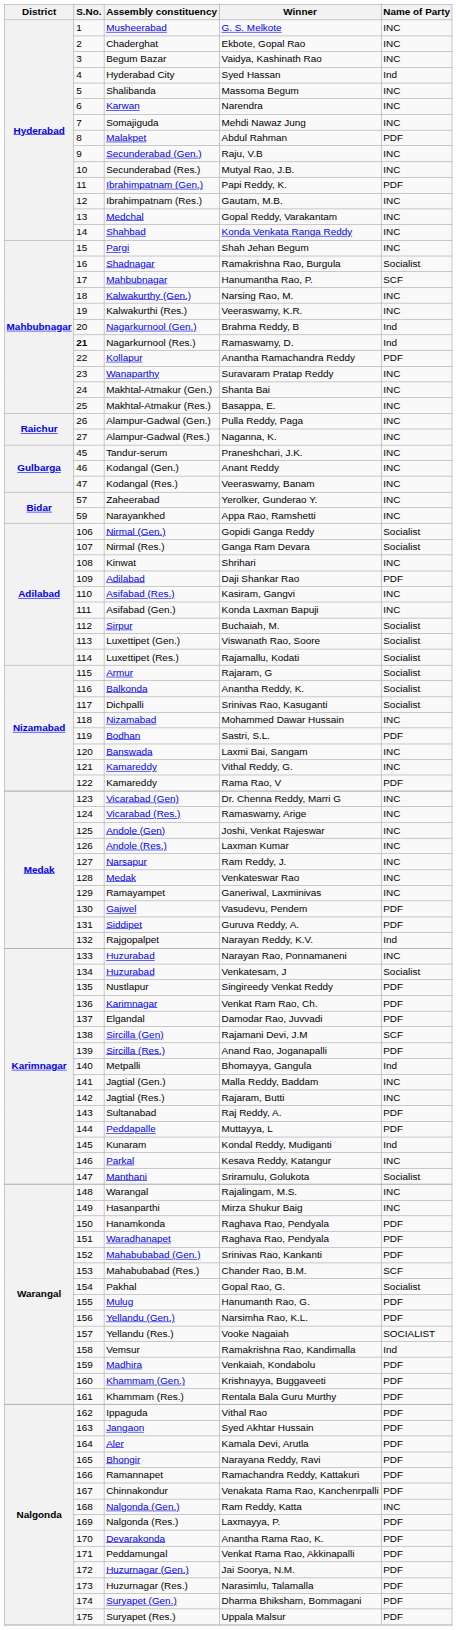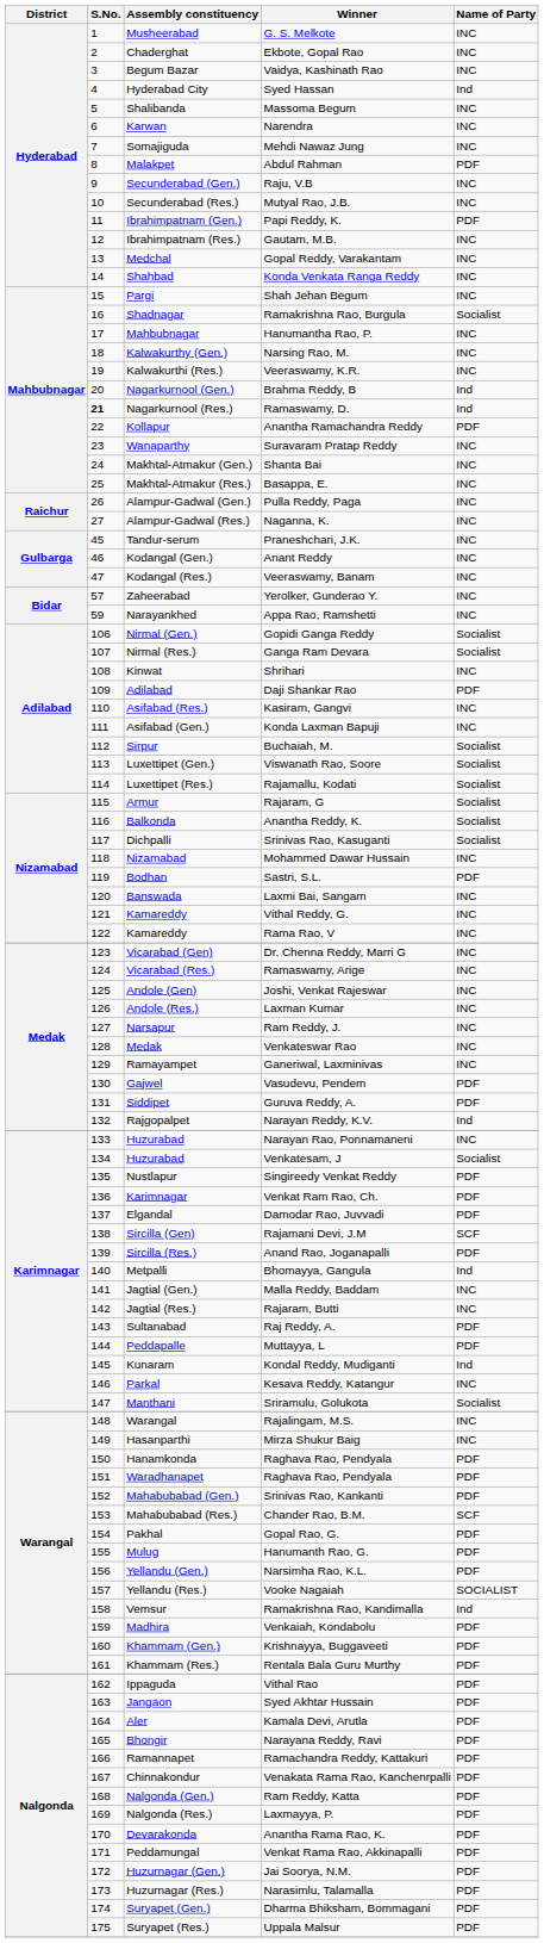 <table class="wikitable sortable" style="font-size: 100%">
 <tr>
 <th>District</th>
 <th>S.No.</th>
 <th>Assembly constituency</th>
 <th>Winner</th>
 <th>Name of Party</th>
 </tr>
 <tr>
 <th rowspan=14><a href='#'>Hyderabad</a></th>
 <td>1</td>
 <td><a href='#'>Musheerabad</a></td>
 <td><a href='#'>G. S. Melkote</a></td>
 <td>INC</td>
 </tr>
 <tr>
 <td>2</td>
 <td>Chaderghat</td>
 <td>Ekbote, Gopal Rao</td>
 <td>INC</td>
 </tr>
 <tr>
 <td>3</td>
 <td>Begum Bazar</td>
 <td>Vaidya, Kashinath Rao</td>
 <td>INC</td>
 </tr>
 <tr>
 <td>4</td>
 <td>Hyderabad City</td>
 <td>Syed Hassan</td>
 <td>Ind</td>
 </tr>
 <tr>
 <td>5</td>
 <td>Shalibanda</td>
 <td>Massoma Begum</td>
 <td>INC</td>
 </tr>
 <tr>
 <td>6</td>
 <td><a href='#'>Karwan</a></td>
 <td>Narendra</td>
 <td>INC</td>
 </tr>
 <tr>
 <td>7</td>
 <td>Somajiguda</td>
 <td>Mehdi Nawaz Jung</td>
 <td>INC</td>
 </tr>
 <tr>
 <td>8</td>
 <td><a href='#'>Malakpet</a></td>
 <td>Abdul Rahman</td>
 <td>PDF</td>
 </tr>
 <tr>
 <td>9</td>
 <td><a href='#'>Secunderabad (Gen.)</a></td>
 <td>Raju, V.B</td>
 <td>INC</td>
 </tr>
 <tr>
 <td>10</td>
 <td>Secunderabad (Res.)</td>
 <td>Mutyal Rao, J.B.</td>
 <td>INC</td>
 </tr>
 <tr>
 <td>11</td>
 <td><a href='#'>Ibrahimpatnam (Gen.)</a></td>
 <td>Papi Reddy, K.</td>
 <td>PDF</td>
 </tr>
 <tr>
 <td>12</td>
 <td>Ibrahimpatnam (Res.)</td>
 <td>Gautam, M.B.</td>
 <td>INC</td>
 </tr>
 <tr>
 <td>13</td>
 <td><a href='#'>Medchal</a></td>
 <td>Gopal Reddy, Varakantam</td>
 <td>INC</td>
 </tr>
 <tr>
 <td>14</td>
 <td><a href='#'>Shahbad</a></td>
 <td><a href='#'>Konda Venkata Ranga Reddy</a></td>
 <td>INC</td>
 </tr>
 <tr>
 <th rowspan="11"><a href='#'>Mahbubnagar</a></th>
 <td>15</td>
 <td><a href='#'>Pargi</a></td>
 <td>Shah Jehan Begum</td>
 <td>INC</td>
 </tr>
 <tr>
 <td>16</td>
 <td><a href='#'>Shadnagar</a></td>
 <td>Ramakrishna Rao, Burgula</td>
 <td>Socialist</td>
 </tr>
 <tr>
 <td>17</td>
 <td><a href='#'>Mahbubnagar</a></td>
 <td>Hanumantha Rao, P.</td>
-<td>SCF</td>
+<td>INC</td>
 </tr>
 <tr>
 <td>18</td>
 <td><a href='#'>Kalwakurthy (Gen.)</a></td>
 <td>Narsing Rao, M.</td>
 <td>INC</td>
 </tr>
 <tr>
 <td>19</td>
 <td>Kalwakurthi (Res.)</td>
 <td>Veeraswamy, K.R.</td>
 <td>INC</td>
 </tr>
 <tr>
 <td>20</td>
 <td><a href='#'>Nagarkurnool (Gen.)</a></td>
 <td>Brahma Reddy, B</td>
 <td>Ind</td>
 </tr>
 <tr>
 <td><strong>21</strong></td>
 <td>Nagarkurnool (Res.)</td>
 <td>Ramaswamy, D.</td>
 <td>Ind</td>
 </tr>
 <tr>
 <td>22</td>
 <td><a href='#'>Kollapur</a></td>
 <td>Anantha Ramachandra Reddy</td>
 <td>PDF</td>
 </tr>
 <tr>
 <td>23</td>
 <td><a href='#'>Wanaparthy</a></td>
 <td>Suravaram Pratap Reddy</td>
 <td>INC</td>
 </tr>
 <tr>
 <td>24</td>
 <td>Makhtal-Atmakur (Gen.)</td>
 <td>Shanta Bai</td>
 <td>INC</td>
 </tr>
 <tr>
 <td>25</td>
 <td>Makhtal-Atmakur (Res.)</td>
 <td>Basappa, E.</td>
 <td>INC</td>
 </tr>
 <tr>
 <th rowspan=2><a href='#'>Raichur</a></th>
 <td>26</td>
 <td>Alampur-Gadwal (Gen.)</td>
 <td>Pulla Reddy, Paga</td>
 <td>INC</td>
 </tr>
 <tr>
 <td>27</td>
 <td>Alampur-Gadwal (Res.)</td>
 <td>Naganna, K.</td>
 <td>INC</td>
 </tr>
 <tr>
 <th rowspan=3><a href='#'>Gulbarga</a></th>
 <td>45</td>
 <td>Tandur-serum</td>
 <td>Praneshchari, J.K.</td>
 <td>INC</td>
 </tr>
 <tr>
 <td>46</td>
 <td>Kodangal (Gen.)</td>
 <td>Anant Reddy</td>
 <td>INC</td>
 </tr>
 <tr>
 <td>47</td>
 <td>Kodangal (Res.)</td>
 <td>Veeraswamy, Banam</td>
 <td>INC</td>
 </tr>
 <tr>
 <th rowspan=2><a href='#'>Bidar</a></th>
 <td>57</td>
 <td>Zaheerabad</td>
 <td>Yerolker, Gunderao Y.</td>
 <td>INC</td>
 </tr>
 <tr>
 <td>59</td>
 <td>Narayankhed</td>
 <td>Appa Rao, Ramshetti</td>
 <td>INC</td>
 </tr>
 <tr>
 <th rowspan=9><a href='#'>Adilabad</a></th>
 <td>106</td>
 <td><a href='#'>Nirmal (Gen.)</a></td>
 <td>Gopidi Ganga Reddy</td>
 <td>Socialist</td>
 </tr>
 <tr>
 <td>107</td>
 <td>Nirmal (Res.)</td>
 <td>Ganga Ram Devara</td>
 <td>Socialist</td>
 </tr>
 <tr>
 <td>108</td>
 <td>Kinwat</td>
 <td>Shrihari</td>
 <td>INC</td>
 </tr>
 <tr>
 <td>109</td>
 <td><a href='#'>Adilabad</a></td>
 <td>Daji Shankar Rao</td>
 <td>PDF</td>
 </tr>
 <tr>
 <td>110</td>
 <td><a href='#'>Asifabad (Res.)</a></td>
 <td>Kasiram, Gangvi</td>
 <td>INC</td>
 </tr>
 <tr>
 <td>111</td>
 <td>Asifabad (Gen.)</td>
 <td>Konda Laxman Bapuji</td>
 <td>INC</td>
 </tr>
 <tr>
 <td>112</td>
 <td><a href='#'>Sirpur</a></td>
 <td>Buchaiah, M.</td>
 <td>Socialist</td>
 </tr>
 <tr>
 <td>113</td>
 <td>Luxettipet (Gen.)</td>
 <td>Viswanath Rao, Soore</td>
 <td>Socialist</td>
 </tr>
 <tr>
 <td>114</td>
 <td>Luxettipet (Res.)</td>
 <td>Rajamallu, Kodati</td>
 <td>Socialist</td>
 </tr>
 <tr>
 <th rowspan="8"><a href='#'>Nizamabad</a></th>
 <td>115</td>
 <td><a href='#'>Armur</a></td>
 <td>Rajaram, G</td>
 <td>Socialist</td>
 </tr>
 <tr>
 <td>116</td>
 <td><a href='#'>Balkonda</a></td>
 <td>Anantha Reddy, K.</td>
 <td>Socialist</td>
 </tr>
 <tr>
 <td>117</td>
 <td>Dichpalli</td>
 <td>Srinivas Rao, Kasuganti</td>
 <td>Socialist</td>
 </tr>
 <tr>
 <td>118</td>
 <td><a href='#'>Nizamabad</a></td>
 <td>Mohammed Dawar Hussain</td>
 <td>INC</td>
 </tr>
 <tr>
 <td>119</td>
 <td><a href='#'>Bodhan</a></td>
 <td>Sastri, S.L.</td>
 <td>PDF</td>
 </tr>
 <tr>
 <td>120</td>
 <td><a href='#'>Banswada</a></td>
 <td>Laxmi Bai, Sangam</td>
 <td>INC</td>
 </tr>
 <tr>
 <td>121</td>
 <td><a href='#'>Kamareddy</a></td>
 <td>Vithal Reddy, G.</td>
 <td>INC</td>
 </tr>
 <tr>
 <td>122</td>
 <td>Kamareddy</td>
 <td>Rama Rao, V</td>
-<td>PDF</td>
+<td>INC</td>
 </tr>
 <tr>
 </tr>
 <tr>
 <th rowspan="10"><a href='#'>Medak</a></th>
 <td>123</td>
 <td><a href='#'>Vicarabad (Gen)</a></td>
 <td>Dr. Chenna Reddy, Marri G</td>
 <td>INC</td>
 </tr>
 <tr>
 <td>124</td>
 <td><a href='#'>Vicarabad (Res.)</a></td>
 <td>Ramaswamy, Arige</td>
 <td>INC</td>
 </tr>
 <tr>
 <td>125</td>
 <td><a href='#'>Andole (Gen)</a></td>
 <td>Joshi, Venkat Rajeswar</td>
 <td>INC</td>
 </tr>
 <tr>
 <td>126</td>
 <td><a href='#'>Andole (Res.)</a></td>
 <td>Laxman Kumar</td>
 <td>INC</td>
 </tr>
 <tr>
 <td>127</td>
 <td><a href='#'>Narsapur</a></td>
 <td>Ram Reddy, J.</td>
 <td>INC</td>
 </tr>
 <tr>
 <td>128</td>
 <td><a href='#'>Medak</a></td>
 <td>Venkateswar Rao</td>
 <td>INC</td>
 </tr>
 <tr>
 <td>129</td>
 <td>Ramayampet</td>
 <td>Ganeriwal, Laxminivas</td>
 <td>INC</td>
 </tr>
 <tr>
 <td>130</td>
 <td><a href='#'>Gajwel</a></td>
 <td>Vasudevu, Pendem</td>
 <td>PDF</td>
 </tr>
 <tr>
 <td>131</td>
 <td><a href='#'>Siddipet</a></td>
 <td>Guruva Reddy, A.</td>
 <td>PDF</td>
 </tr>
 <tr>
 <td>132</td>
 <td>Rajgopalpet</td>
 <td>Narayan Reddy, K.V.</td>
 <td>Ind</td>
 </tr>
 <tr>
 </tr>
 <tr>
 <th rowspan=15><a href='#'>Karimnagar</a></th>
 <td>133</td>
 <td><a href='#'>Huzurabad</a></td>
 <td>Narayan Rao, Ponnamaneni</td>
 <td>INC</td>
 </tr>
 <tr>
 <td>134</td>
 <td><a href='#'>Huzurabad</a></td>
 <td>Venkatesam, J</td>
 <td>Socialist</td>
 </tr>
 <tr>
 <td>135</td>
 <td>Nustlapur</td>
 <td>Singireedy Venkat Reddy</td>
 <td>PDF</td>
 </tr>
 <tr>
 <td>136</td>
 <td><a href='#'>Karimnagar</a></td>
 <td>Venkat Ram Rao, Ch.</td>
 <td>PDF</td>
 </tr>
 <tr>
 <td>137</td>
 <td>Elgandal</td>
 <td>Damodar Rao, Juvvadi</td>
 <td>PDF</td>
 </tr>
 <tr>
 <td>138</td>
 <td><a href='#'>Sircilla (Gen)</a></td>
 <td>Rajamani Devi, J.M</td>
 <td>SCF</td>
 </tr>
 <tr>
 <td>139</td>
 <td><a href='#'>Sircilla (Res.)</a></td>
 <td>Anand Rao, Joganapalli</td>
 <td>PDF</td>
 </tr>
 <tr>
 <td>140</td>
 <td>Metpalli</td>
 <td>Bhomayya, Gangula</td>
 <td>Ind</td>
 </tr>
 <tr>
 <td>141</td>
 <td>Jagtial (Gen.)</td>
 <td>Malla Reddy, Baddam</td>
 <td>INC</td>
 </tr>
 <tr>
 <td>142</td>
 <td>Jagtial (Res.)</td>
 <td>Rajaram, Butti</td>
 <td>INC</td>
 </tr>
 <tr>
 <td>143</td>
 <td>Sultanabad</td>
 <td>Raj Reddy, A.</td>
 <td>PDF</td>
 </tr>
 <tr>
 <td>144</td>
 <td><a href='#'>Peddapalle</a></td>
 <td>Muttayya, L</td>
 <td>PDF</td>
 </tr>
 <tr>
 <td>145</td>
 <td>Kunaram</td>
 <td>Kondal Reddy, Mudiganti</td>
 <td>Ind</td>
 </tr>
 <tr>
 <td>146</td>
 <td><a href='#'>Parkal</a></td>
 <td>Kesava Reddy, Katangur</td>
 <td>INC</td>
 </tr>
 <tr>
 <td>147</td>
 <td><a href='#'>Manthani</a></td>
 <td>Sriramulu, Golukota</td>
 <td>Socialist</td>
 </tr>
 <tr>
 </tr>
 <tr>
 <th rowspan=14>Warangal</th>
 <td>148</td>
 <td>Warangal</td>
 <td>Rajalingam, M.S.</td>
 <td>INC</td>
 </tr>
 <tr>
 <td>149</td>
 <td>Hasanparthi</td>
 <td>Mirza Shukur Baig</td>
 <td>INC</td>
 </tr>
 <tr>
 <td>150</td>
 <td>Hanamkonda</td>
 <td>Raghava Rao, Pendyala</td>
 <td>PDF</td>
 </tr>
 <tr>
 <td>151</td>
 <td><a href='#'>Waradhanapet</a></td>
 <td>Raghava Rao, Pendyala</td>
 <td>PDF</td>
 </tr>
 <tr>
 <td>152</td>
 <td><a href='#'>Mahabubabad (Gen.)</a></td>
 <td>Srinivas Rao, Kankanti</td>
 <td>PDF</td>
 </tr>
 <tr>
 <td>153</td>
 <td>Mahabubabad (Res.)</td>
 <td>Chander Rao, B.M.</td>
 <td>SCF</td>
 </tr>
 <tr>
 <td>154</td>
 <td>Pakhal</td>
 <td>Gopal Rao, G.</td>
-<td>Socialist</td>
+<td>PDF</td>
 </tr>
 <tr>
 <td>155</td>
 <td><a href='#'>Mulug</a></td>
 <td>Hanumanth Rao, G.</td>
 <td>PDF</td>
 </tr>
 <tr>
 <td>156</td>
 <td><a href='#'>Yellandu (Gen.)</a></td>
 <td>Narsimha Rao, K.L.</td>
 <td>PDF</td>
 </tr>
 <tr>
 <td>157</td>
 <td>Yellandu (Res.)</td>
 <td>Vooke Nagaiah</td>
 <td>SOCIALIST</td>
 </tr>
 <tr>
 <td>158</td>
 <td>Vemsur</td>
 <td>Ramakrishna Rao, Kandimalla</td>
 <td>Ind</td>
 </tr>
 <tr>
 <td>159</td>
 <td><a href='#'>Madhira</a></td>
 <td>Venkaiah, Kondabolu</td>
 <td>PDF</td>
 </tr>
 <tr>
 <td>160</td>
 <td><a href='#'>Khammam (Gen.)</a></td>
 <td>Krishnayya, Buggaveeti</td>
 <td>PDF</td>
 </tr>
 <tr>
 <td>161</td>
 <td>Khammam (Res.)</td>
 <td>Rentala Bala Guru Murthy</td>
 <td>PDF</td>
 </tr>
 <tr>
 </tr>
 <tr>
 <th rowspan=14>Nalgonda</th>
 <td>162</td>
 <td>Ippaguda</td>
 <td>Vithal Rao</td>
 <td>PDF</td>
 </tr>
 <tr>
 <td>163</td>
 <td><a href='#'>Jangaon</a></td>
 <td>Syed Akhtar Hussain</td>
 <td>PDF</td>
 </tr>
 <tr>
 <td>164</td>
 <td><a href='#'>Aler</a></td>
 <td>Kamala Devi, Arutla</td>
 <td>PDF</td>
 </tr>
 <tr>
 <td>165</td>
 <td><a href='#'>Bhongir</a></td>
 <td>Narayana Reddy, Ravi</td>
 <td>PDF</td>
 </tr>
 <tr>
 <td>166</td>
 <td>Ramannapet</td>
 <td>Ramachandra Reddy, Kattakuri</td>
 <td>PDF</td>
 </tr>
 <tr>
 <td>167</td>
 <td>Chinnakondur</td>
 <td>Venakata Rama Rao, Kanchenrpalli</td>
 <td>PDF</td>
 </tr>
 <tr>
 <td>168</td>
 <td><a href='#'>Nalgonda (Gen.)</a></td>
 <td>Ram Reddy, Katta</td>
-<td>INC</td>
+<td>PDF</td>
 </tr>
 <tr>
 <td>169</td>
 <td>Nalgonda (Res.)</td>
 <td>Laxmayya, P.</td>
 <td>PDF</td>
 </tr>
 <tr>
 <td>170</td>
 <td><a href='#'>Devarakonda</a></td>
 <td>Anantha Rama Rao, K.</td>
 <td>PDF</td>
 </tr>
 <tr>
 <td>171</td>
 <td>Peddamungal</td>
 <td>Venkat Rama Rao, Akkinapalli</td>
 <td>PDF</td>
 </tr>
 <tr>
 <td>172</td>
 <td><a href='#'>Huzurnagar (Gen.)</a></td>
 <td>Jai Soorya, N.M.</td>
 <td>PDF</td>
 </tr>
 <tr>
 <td>173</td>
 <td>Huzurnagar (Res.)</td>
 <td>Narasimlu, Talamalla</td>
 <td>PDF</td>
 </tr>
 <tr>
 <td>174</td>
 <td><a href='#'>Suryapet (Gen.)</a></td>
 <td>Dharma Bhiksham, Bommagani</td>
 <td>PDF</td>
 </tr>
 <tr>
 <td>175</td>
 <td>Suryapet (Res.)</td>
 <td>Uppala Malsur</td>
 <td>PDF</td>
 </tr>
 <tr>
 </tr>
 <tr>
 </tr>
 </table>
